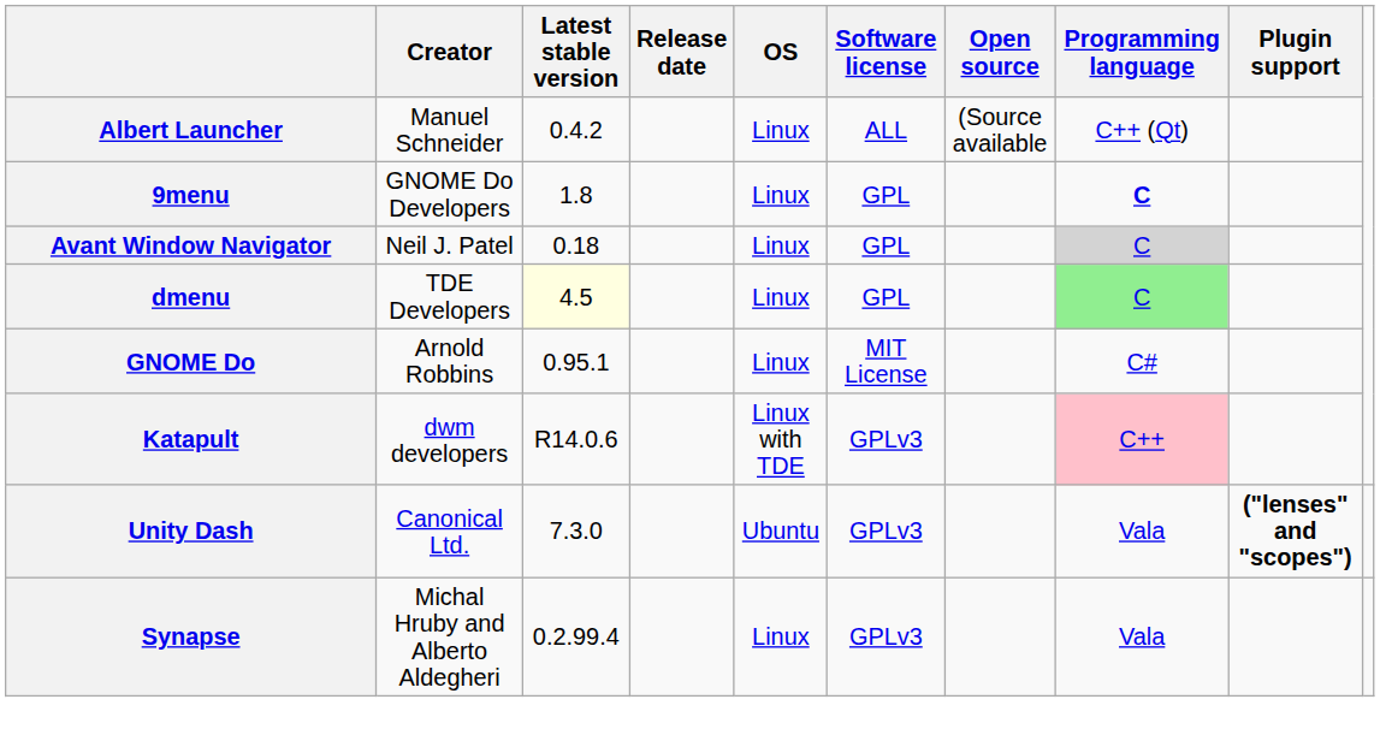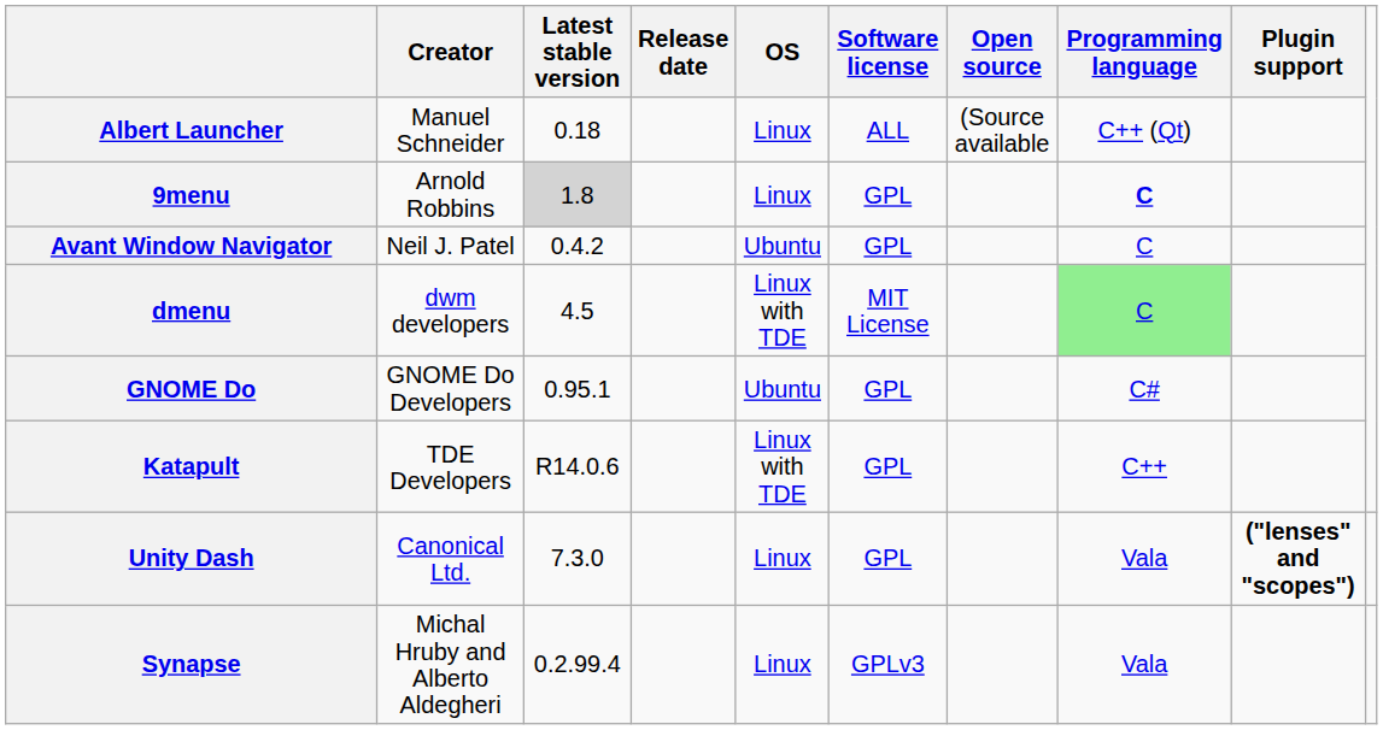 <table class="wikitable sortable" style="text-align: center; font-size: 95%; width: auto; table-layout: fixed;">
 <tr>
 <th style="width: 15em"></th>
 <th>Creator</th>
 <th>Latest stable version</th>
 <th>Release date</th>
 <th>OS</th>
 <th><a href='#'>Software license</a></th>
 <th><a href='#'>Open source</a></th>
 <th><a href='#'>Programming language</a></th>
 <th>Plugin support</th>
 </tr>
 <tr>
 <th><a href='#'>Albert Launcher</a></th>
 <td>Manuel Schneider</td>
-<td>0.4.2 </td>
+<td>0.18</td>
 <td></td>
 <td><a href='#'>Linux</a></td>
 <td><a href='#'>ALL</a></td>
 <td> (Source available</td>
 <td><a href='#'>C++</a> (<a href='#'>Qt</a>)</td>
 <td></td>
 </tr>
 <tr>
 <th><a href='#'>9menu</a></th>
-<td>GNOME Do Developers</td>
-<td>1.8</td>
+<td>Arnold Robbins</td>
+<td style="background: lightgrey;">1.8</td>
 <td></td>
 <td><a href='#'>Linux</a></td>
 <td><a href='#'>GPL</a></td>
 <td></td>
 <td><strong><a href='#'>C</a></strong></td>
 <td></td>
 </tr>
 <tr>
 <th><a href='#'>Avant Window Navigator</a></th>
 <td>Neil J. Patel</td>
-<td>0.18</td>
+<td>0.4.2 </td>
 <td></td>
-<td><a href='#'>Linux</a></td>
+<td><a href='#'>Ubuntu</a></td>
 <td><a href='#'>GPL</a></td>
 <td></td>
-<td style="background: lightgrey;"><a href='#'>C</a></td>
+<td><a href='#'>C</a></td>
 <td></td>
 </tr>
 <tr>
 <th><a href='#'>dmenu</a></th>
-<td>TDE Developers</td>
-<td style="background: lightyellow;">4.5</td>
+<td><a href='#'>dwm</a> developers</td>
+<td>4.5</td>
 <td></td>
-<td><a href='#'>Linux</a></td>
-<td><a href='#'>GPL</a></td>
+<td><a href='#'>Linux</a> with <a href='#'>TDE</a></td>
+<td><a href='#'>MIT License</a></td>
 <td></td>
 <td style="background: lightgreen;"><a href='#'>C</a></td>
 <td></td>
 </tr>
 <tr>
 <th><a href='#'>GNOME Do</a></th>
-<td>Arnold Robbins</td>
+<td>GNOME Do Developers</td>
 <td>0.95.1</td>
 <td></td>
-<td><a href='#'>Linux</a></td>
-<td><a href='#'>MIT License</a></td>
+<td><a href='#'>Ubuntu</a></td>
+<td><a href='#'>GPL</a></td>
 <td></td>
 <td><a href='#'>C#</a></td>
 <td></td>
 </tr>
 <tr>
 <th><a href='#'>Katapult</a></th>
-<td><a href='#'>dwm</a> developers</td>
+<td>TDE Developers</td>
 <td>R14.0.6</td>
 <td></td>
 <td><a href='#'>Linux</a> with <a href='#'>TDE</a></td>
-<td><a href='#'>GPLv3</a></td>
+<td><a href='#'>GPL</a></td>
 <td></td>
-<td style="background: pink;"><a href='#'>C++</a></td>
+<td><a href='#'>C++</a></td>
 <td></td>
 </tr>
 <tr>
 <th><a href='#'>Unity Dash</a></th>
 <td><a href='#'>Canonical Ltd.</a></td>
 <td>7.3.0</td>
 <td></td>
-<td><a href='#'>Ubuntu</a></td>
-<td><a href='#'>GPLv3</a></td>
+<td><a href='#'>Linux</a></td>
+<td><a href='#'>GPL</a></td>
 <td></td>
 <td><a href='#'>Vala</a></td>
 <td><strong> ("lenses" and "scopes")</strong></td>
 <td></td>
 </tr>
 <tr>
 <th><a href='#'>Synapse</a></th>
 <td>Michal Hruby and Alberto Aldegheri</td>
 <td>0.2.99.4</td>
 <td></td>
 <td><a href='#'>Linux</a></td>
 <td><a href='#'>GPLv3</a></td>
 <td></td>
 <td><a href='#'>Vala</a></td>
 <td></td>
 </tr>
 </table>
